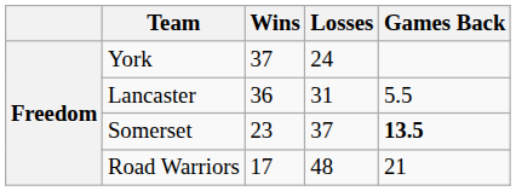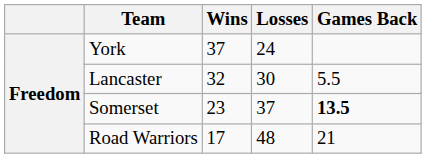 <table class="wikitable">
 <tr>
 <th></th>
 <th>Team</th>
 <th>Wins</th>
 <th>Losses</th>
 <th>Games Back</th>
 </tr>
 <tr>
 <th rowspan="4">Freedom</th>
 <td>York</td>
 <td>37</td>
 <td>24</td>
 <td> </td>
 </tr>
 <tr>
 <td>Lancaster</td>
-<td>36</td>
-<td>31</td>
+<td>32</td>
+<td>30</td>
 <td>5.5</td>
 </tr>
 <tr>
 <td>Somerset</td>
 <td>23</td>
 <td>37</td>
 <td><strong>13.5</strong></td>
 </tr>
 <tr>
 <td>Road Warriors</td>
 <td>17</td>
 <td>48</td>
 <td>21</td>
 </tr>
 </table>
